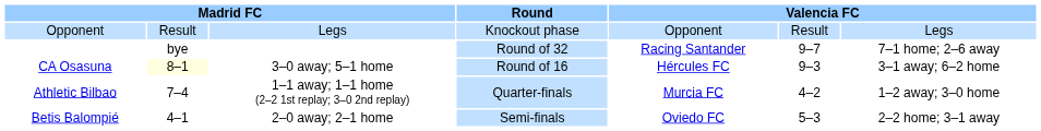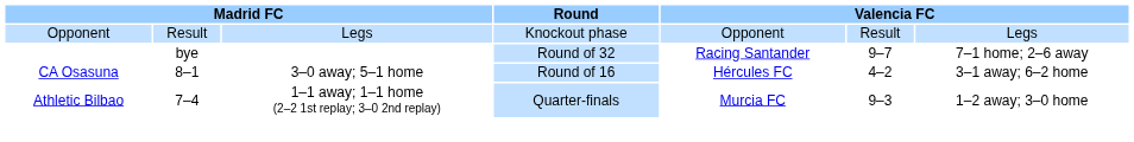 <table width="100%" style="text-align:center">
 <tr valign=top bgcolor=#99ccff>
 <th colspan=3 style="width:1*">Madrid FC</th>
 <th>Round</th>
 <th colspan=3 style="width:1*">Valencia FC</th>
 </tr>
 <tr valign=top bgcolor=#c1e0ff>
 <td>Opponent</td>
 <td>Result</td>
 <td>Legs</td>
 <td bgcolor=#c1e0ff>Knockout phase</td>
 <td>Opponent</td>
 <td>Result</td>
 <td>Legs</td>
 </tr>
 <tr>
 <td></td>
 <td>bye</td>
 <td></td>
 <td bgcolor=#c1e0ff>Round of 32</td>
 <td><a href='#'>Racing Santander</a></td>
 <td>9–7</td>
 <td>7–1 home; 2–6 away</td>
 </tr>
 <tr>
 <td><a href='#'>CA Osasuna</a></td>
-<td style="background: lightyellow;">8–1</td>
+<td>8–1</td>
 <td>3–0 away; 5–1 home</td>
 <td bgcolor=#c1e0ff>Round of 16</td>
 <td><a href='#'>Hércules FC</a></td>
-<td>9–3</td>
+<td>4–2</td>
 <td>3–1 away; 6–2 home</td>
 </tr>
 <tr>
 <td><a href='#'>Athletic Bilbao</a></td>
 <td>7–4</td>
 <td>1–1 away; 1–1 home<br><small>(2–2 1st replay; 3–0 2nd replay)</small></td>
 <td bgcolor=#c1e0ff>Quarter-finals</td>
 <td><a href='#'>Murcia FC</a></td>
-<td>4–2</td>
+<td>9–3</td>
 <td>1–2 away; 3–0 home</td>
 </tr>
-<tr>
-<td><a href='#'>Betis Balompié</a></td>
-<td>4–1</td>
-<td>2–0 away; 2–1 home</td>
-<td bgcolor=#c1e0ff>Semi-finals</td>
-<td><a href='#'>Oviedo FC</a></td>
-<td>5–3</td>
-<td>2–2 home; 3–1 away</td>
-</tr>
 </table>
